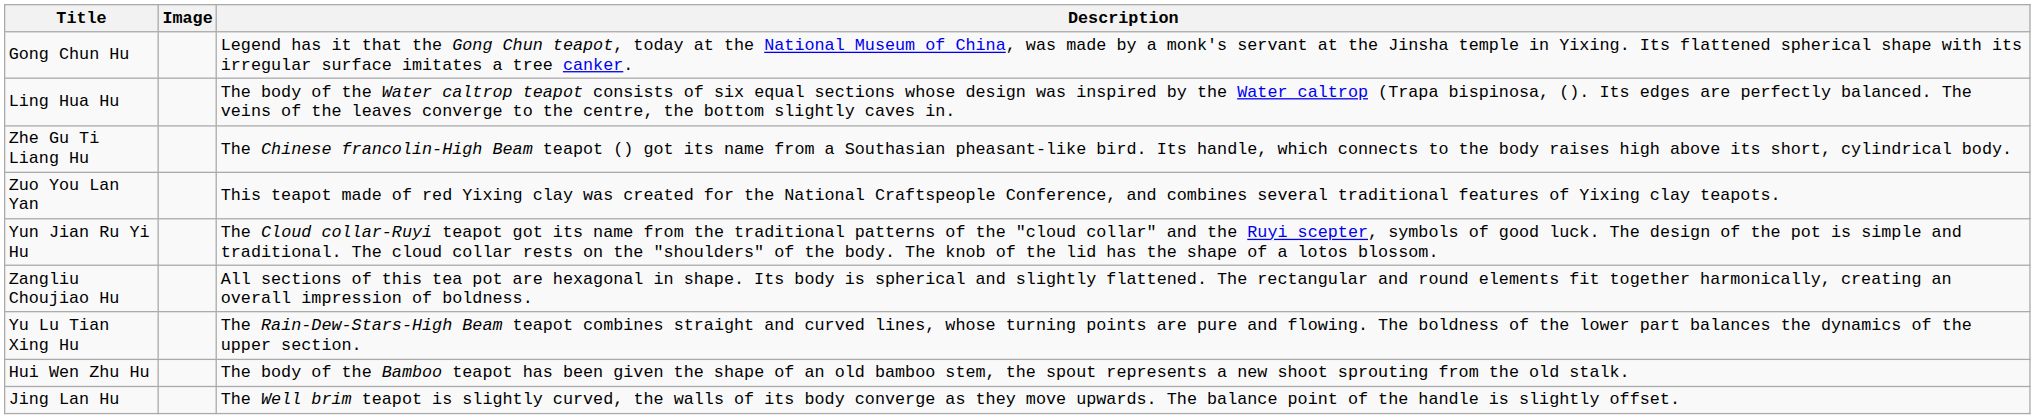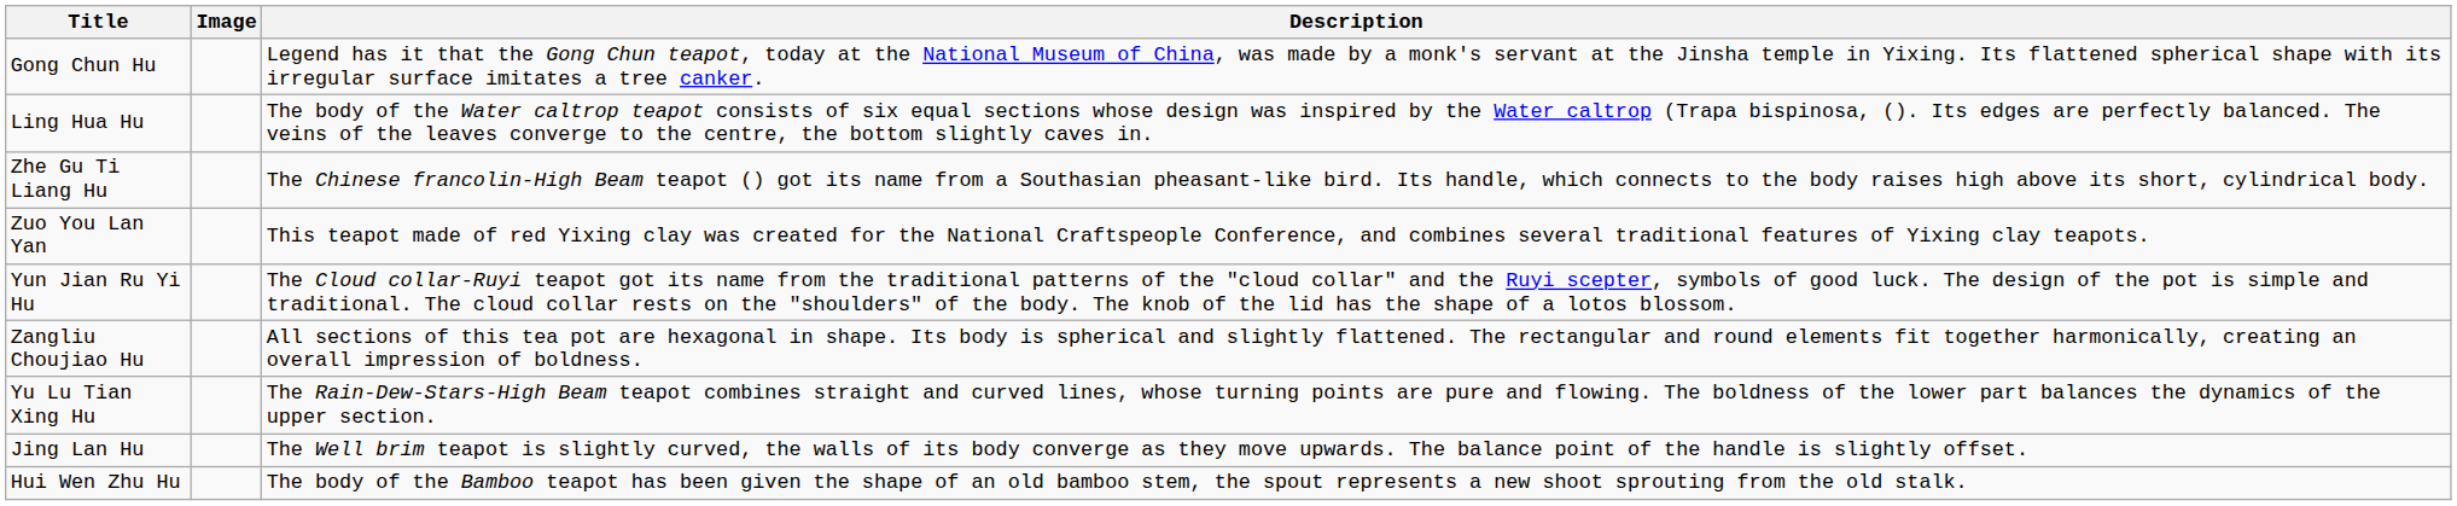 <table class="wikitable">
 <tr>
 <th>Title</th>
 <th>Image</th>
 <th>Description</th>
 </tr>
 <tr>
 <td>Gong Chun Hu</td>
 <td></td>
 <td>Legend has it that the <em>Gong Chun teapot</em>, today at the <a href='#'>National Museum of China</a>, was made by a monk's servant at the Jinsha temple in Yixing. Its flattened spherical shape with its irregular surface imitates a tree <a href='#'>canker</a>.</td>
 </tr>
 <tr>
 <td>Ling Hua Hu</td>
 <td></td>
 <td>The body of the <em>Water caltrop teapot</em> consists of six equal sections whose design was inspired by the <a href='#'>Water caltrop</a> (Trapa bispinosa, (). Its edges are perfectly balanced. The veins of the leaves converge to the centre, the bottom slightly caves in.</td>
 </tr>
 <tr>
 <td>Zhe Gu Ti Liang Hu</td>
 <td></td>
 <td>The <em>Chinese francolin-High Beam</em> teapot () got its name from a Southasian pheasant-like bird. Its handle, which connects to the body  raises high above its short, cylindrical body.</td>
 </tr>
 <tr>
 <td>Zuo You Lan Yan</td>
 <td></td>
 <td>This teapot made of red Yixing clay was created for the National Craftspeople Conference, and combines several traditional features of Yixing clay teapots.</td>
 </tr>
 <tr>
 <td>Yun Jian Ru Yi Hu</td>
 <td></td>
 <td>The <em>Cloud collar-Ruyi</em> teapot got its name from the traditional patterns of the "cloud collar" and the <a href='#'>Ruyi scepter</a>, symbols of good luck. The design of the pot is simple and traditional. The cloud collar rests on the "shoulders" of the body. The knob of the lid has the shape of a lotos blossom.</td>
 </tr>
 <tr>
 <td>Zangliu Choujiao Hu</td>
 <td></td>
 <td>All sections of this tea pot are hexagonal in shape. Its body is spherical and slightly flattened. The rectangular and round elements fit together harmonically, creating an overall impression of boldness.</td>
 </tr>
 <tr>
 <td>Yu Lu Tian Xing Hu</td>
 <td></td>
 <td>The <em>Rain-Dew-Stars-High Beam</em> teapot combines straight and curved lines, whose turning points are pure and flowing. The boldness of the lower part balances the dynamics of the upper section.</td>
 </tr>
 <tr>
+<td>Jing Lan Hu</td>
+<td></td>
+<td>The <em>Well brim</em> teapot is slightly curved, the walls of its body converge as they move upwards. The balance point of the handle is slightly offset.</td>
+</tr>
+<tr>
 <td>Hui Wen Zhu Hu</td>
 <td></td>
 <td>The body of the <em>Bamboo</em> teapot has been given the shape of an old bamboo stem, the spout represents a new shoot sprouting from the old stalk.</td>
 </tr>
-<tr>
-<td>Jing Lan Hu</td>
-<td></td>
-<td>The <em>Well brim</em> teapot is slightly curved, the walls of its body converge as they move upwards. The balance point of the handle is slightly offset.</td>
-</tr>
 </table>
